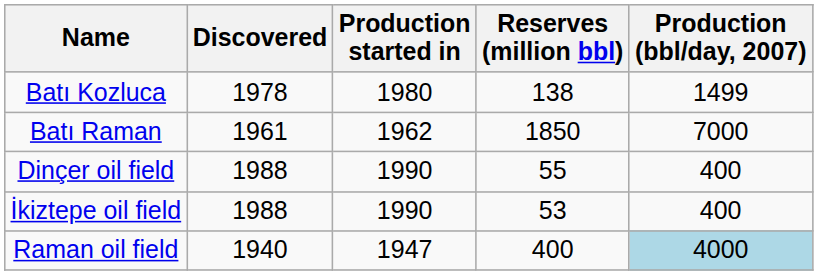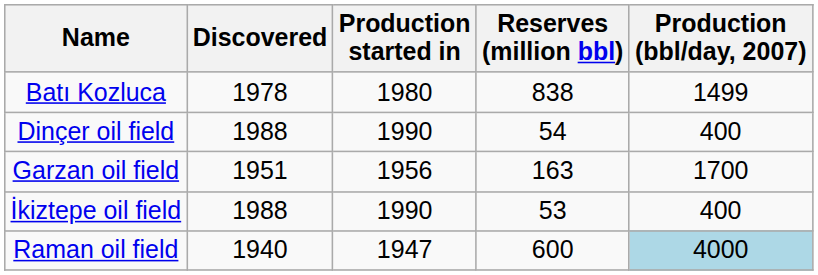 <table class="wikitable" style="text-align:center; padding:10px">
 <tr>
 <th>Name</th>
 <th>Discovered</th>
 <th>Production<br>started in</th>
 <th>Reserves <br>(million <a href='#'>bbl</a>)</th>
 <th>Production <br>(bbl/day, 2007)</th>
 </tr>
 <tr>
 <td><a href='#'>Batı Kozluca</a></td>
 <td>1978</td>
 <td>1980</td>
-<td>138</td>
+<td>838</td>
 <td>1499</td>
-</tr>
-<tr>
-<td><a href='#'>Batı Raman</a></td>
-<td>1961</td>
-<td>1962</td>
-<td>1850</td>
-<td>7000</td>
 </tr>
 <tr>
 <td><a href='#'>Dinçer oil field</a></td>
 <td>1988</td>
 <td>1990</td>
-<td>55</td>
+<td>54</td>
 <td>400</td>
+</tr>
+<tr>
+<td><a href='#'>Garzan oil field</a></td>
+<td>1951</td>
+<td>1956</td>
+<td>163</td>
+<td>1700</td>
 </tr>
 <tr>
 <td><a href='#'>İkiztepe oil field</a></td>
 <td>1988</td>
 <td>1990</td>
 <td>53</td>
 <td>400</td>
 </tr>
 <tr>
 <td><a href='#'>Raman oil field</a></td>
 <td>1940</td>
 <td>1947</td>
-<td>400</td>
+<td>600</td>
 <td style="background: lightblue;">4000</td>
 </tr>
 </table>
